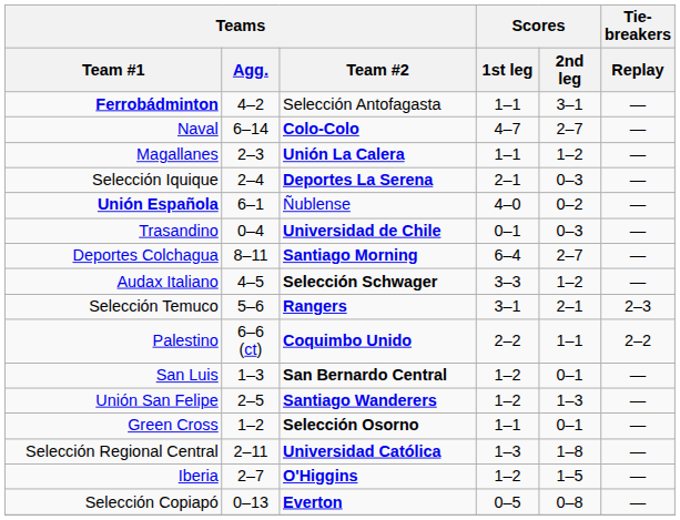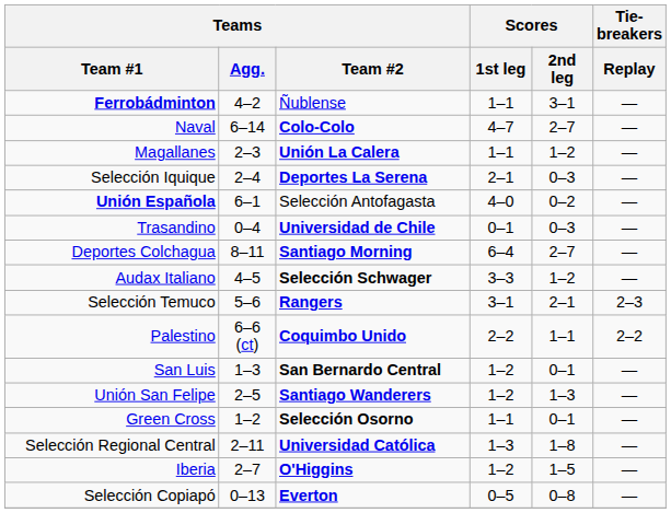 <table class="wikitable" style="text-align: center;">
 <tr>
 <th colspan=3>Teams</th>
 <th colspan=2>Scores</th>
 <th colspan=3>Tie-breakers</th>
 </tr>
 <tr>
 <th width="210">Team #1</th>
 <th width="50"><a href='#'>Agg.</a></th>
 <th width="190">Team #2</th>
 <th width="55">1st leg</th>
 <th width="55">2nd leg</th>
 <th width="50">Replay</th>
 </tr>
 <tr>
 <td align=right><strong><a href='#'>Ferrobádminton</a></strong></td>
 <td>4–2</td>
-<td align=left>Selección Antofagasta</td>
+<td align=left><a href='#'>Ñublense</a></td>
 <td>1–1</td>
 <td>3–1</td>
 <td>—</td>
 </tr>
 <tr>
 <td align=right><a href='#'>Naval</a></td>
 <td>6–14</td>
 <td align=left><strong><a href='#'>Colo-Colo</a></strong></td>
 <td>4–7</td>
 <td>2–7</td>
 <td>—</td>
 </tr>
 <tr>
 <td align=right><a href='#'>Magallanes</a></td>
 <td>2–3</td>
 <td align=left><strong><a href='#'>Unión La Calera</a></strong></td>
 <td>1–1</td>
 <td>1–2</td>
 <td>—</td>
 </tr>
 <tr>
 <td align=right>Selección Iquique</td>
 <td>2–4</td>
 <td align=left><strong><a href='#'>Deportes La Serena</a></strong></td>
 <td>2–1</td>
 <td>0–3</td>
 <td>—</td>
 </tr>
 <tr>
 <td align=right><strong><a href='#'>Unión Española</a></strong></td>
 <td>6–1</td>
-<td align=left><a href='#'>Ñublense</a></td>
+<td align=left>Selección Antofagasta</td>
 <td>4–0</td>
 <td>0–2</td>
 <td>—</td>
 </tr>
 <tr>
 <td align=right><a href='#'>Trasandino</a></td>
 <td>0–4</td>
 <td align=left><strong><a href='#'>Universidad de Chile</a></strong></td>
 <td>0–1</td>
 <td>0–3</td>
 <td>—</td>
 </tr>
 <tr>
 <td align=right><a href='#'>Deportes Colchagua</a></td>
 <td>8–11</td>
 <td align=left><strong><a href='#'>Santiago Morning</a></strong></td>
 <td>6–4</td>
 <td>2–7</td>
 <td>—</td>
 </tr>
 <tr>
 <td align=right><a href='#'>Audax Italiano</a></td>
 <td>4–5</td>
 <td align=left><strong>Selección Schwager</strong></td>
 <td>3–3</td>
 <td>1–2</td>
 <td>—</td>
 </tr>
 <tr>
 <td align=right>Selección Temuco</td>
 <td>5–6</td>
 <td align=left><strong><a href='#'>Rangers</a></strong></td>
 <td>3–1</td>
 <td>2–1</td>
 <td>2–3</td>
 </tr>
 <tr>
 <td align=right><a href='#'>Palestino</a></td>
 <td>6–6 (<a href='#'>ct</a>)</td>
 <td align=left><strong><a href='#'>Coquimbo Unido</a></strong></td>
 <td>2–2</td>
 <td>1–1</td>
 <td>2–2</td>
 </tr>
 <tr>
 <td align=right><a href='#'>San Luis</a></td>
 <td>1–3</td>
 <td align=left><strong>San Bernardo Central</strong></td>
 <td>1–2</td>
 <td>0–1</td>
 <td>—</td>
 </tr>
 <tr>
 <td align=right><a href='#'>Unión San Felipe</a></td>
 <td>2–5</td>
 <td align=left><strong><a href='#'>Santiago Wanderers</a></strong></td>
 <td>1–2</td>
 <td>1–3</td>
 <td>—</td>
 </tr>
 <tr>
 <td align=right><a href='#'>Green Cross</a></td>
 <td>1–2</td>
 <td align=left><strong>Selección Osorno</strong></td>
 <td>1–1</td>
 <td>0–1</td>
 <td>—</td>
 </tr>
 <tr>
 <td align=right>Selección Regional Central</td>
 <td>2–11</td>
 <td align=left><strong><a href='#'>Universidad Católica</a></strong></td>
 <td>1–3</td>
 <td>1–8</td>
 <td>—</td>
 </tr>
 <tr>
 <td align=right><a href='#'>Iberia</a></td>
 <td>2–7</td>
 <td align=left><strong><a href='#'>O'Higgins</a></strong></td>
 <td>1–2</td>
 <td>1–5</td>
 <td>—</td>
 </tr>
 <tr>
 <td align=right>Selección Copiapó</td>
 <td>0–13</td>
 <td align=left><strong><a href='#'>Everton</a></strong></td>
 <td>0–5</td>
 <td>0–8</td>
 <td>—</td>
 </tr>
 <tr>
 </tr>
 </table>
